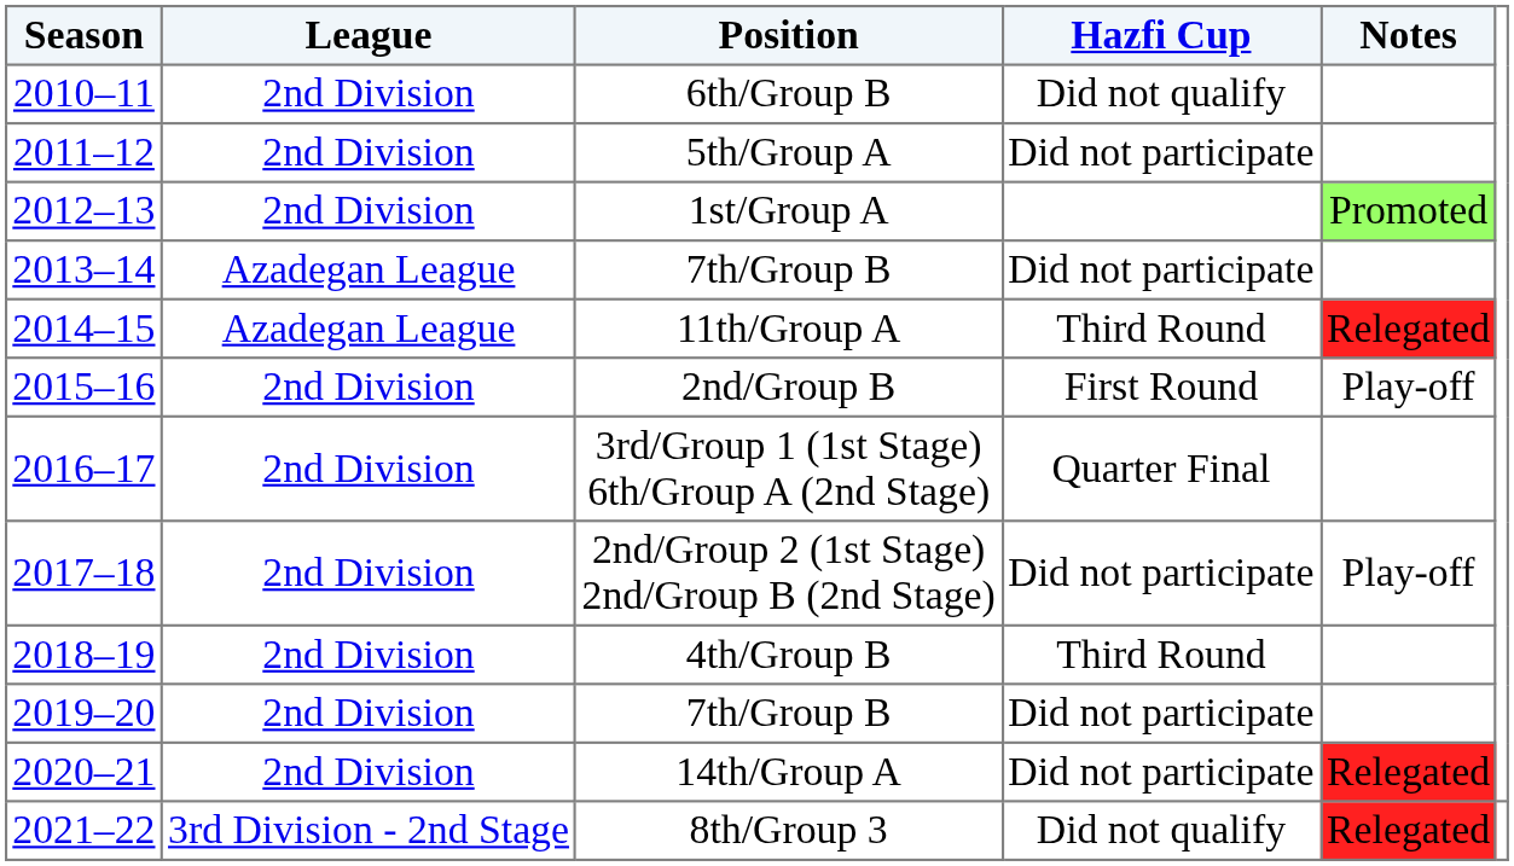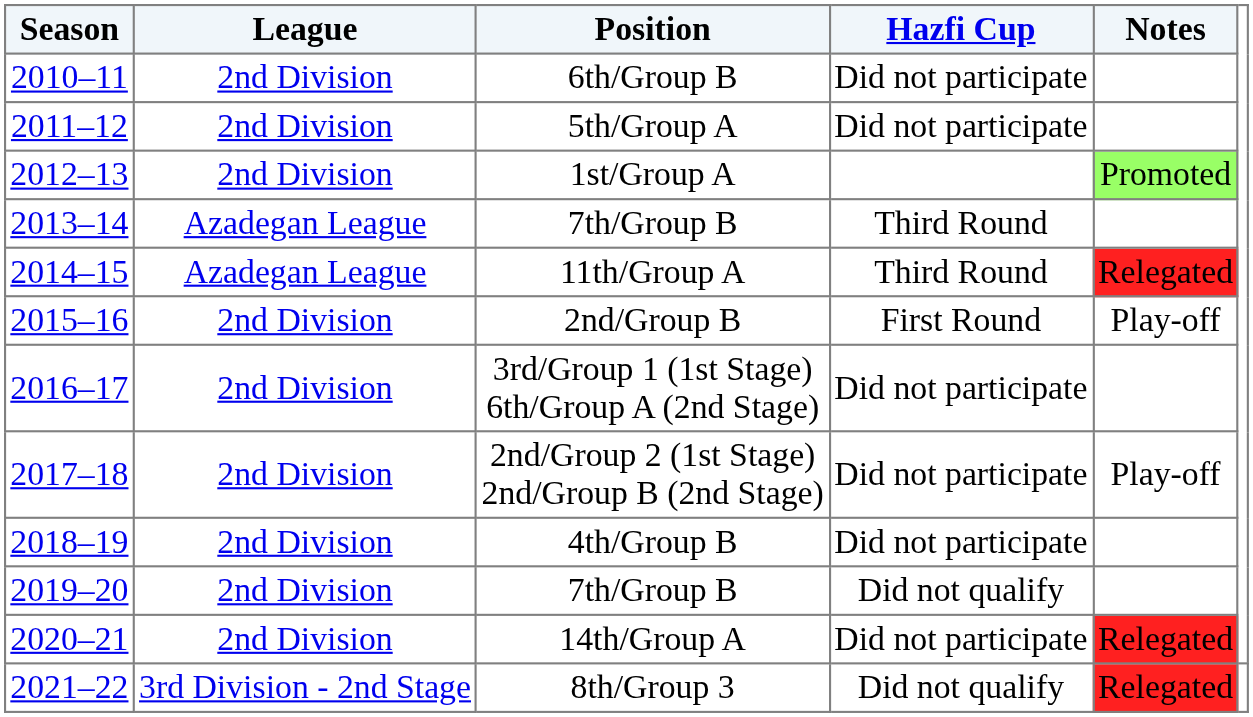 <table border="1" cellpadding="2" style="border-collapse:collapse; text-align:center; font-size:normal;">
 <tr style="background:#f0f6fa;">
 <th>Season</th>
 <th>League</th>
 <th>Position</th>
 <th><a href='#'>Hazfi Cup</a></th>
 <th>Notes</th>
 </tr>
 <tr>
 <td><a href='#'>2010–11</a></td>
 <td><a href='#'>2nd Division</a></td>
 <td>6th/Group B</td>
-<td>Did not qualify</td>
+<td>Did not participate</td>
 <td></td>
 </tr>
 <tr>
 <td><a href='#'>2011–12</a></td>
 <td><a href='#'>2nd Division</a></td>
 <td>5th/Group A</td>
 <td>Did not participate</td>
 <td></td>
 </tr>
 <tr>
 <td><a href='#'>2012–13</a></td>
 <td><a href='#'>2nd Division</a></td>
 <td>1st/Group A</td>
 <td></td>
 <td bgcolor=99FF66>Promoted</td>
 </tr>
 <tr>
 <td><a href='#'>2013–14</a></td>
 <td><a href='#'>Azadegan League</a></td>
 <td>7th/Group B</td>
-<td>Did not participate</td>
+<td>Third Round</td>
 <td></td>
 </tr>
 <tr>
 <td><a href='#'>2014–15</a></td>
 <td><a href='#'>Azadegan League</a></td>
 <td>11th/Group A</td>
 <td>Third Round</td>
 <td bgcolor=FF2020>Relegated</td>
 </tr>
 <tr>
 <td><a href='#'>2015–16</a></td>
 <td><a href='#'>2nd Division</a></td>
 <td>2nd/Group B</td>
 <td>First Round</td>
 <td>Play-off</td>
 </tr>
 <tr>
 <td><a href='#'>2016–17</a></td>
 <td><a href='#'>2nd Division</a></td>
 <td>3rd/Group 1 (1st Stage)<br>6th/Group A (2nd Stage)</td>
-<td>Quarter Final</td>
+<td>Did not participate</td>
 <td></td>
 </tr>
 <tr>
 <td><a href='#'>2017–18</a></td>
 <td><a href='#'>2nd Division</a></td>
 <td>2nd/Group 2 (1st Stage)<br>2nd/Group B (2nd Stage)</td>
 <td>Did not participate</td>
 <td>Play-off</td>
 </tr>
 <tr>
 <td><a href='#'>2018–19</a></td>
 <td><a href='#'>2nd Division</a></td>
 <td>4th/Group B</td>
-<td>Third Round</td>
+<td>Did not participate</td>
 <td></td>
 </tr>
 <tr>
 <td><a href='#'>2019–20</a></td>
 <td><a href='#'>2nd Division</a></td>
 <td>7th/Group B</td>
-<td>Did not participate</td>
+<td>Did not qualify</td>
 <td></td>
 </tr>
 <tr>
 <td><a href='#'>2020–21</a></td>
 <td><a href='#'>2nd Division</a></td>
 <td>14th/Group A</td>
 <td>Did not participate</td>
 <td bgcolor=FF2020>Relegated</td>
 </tr>
 <tr>
 <td><a href='#'>2021–22</a></td>
 <td><a href='#'>3rd Division - 2nd Stage</a></td>
 <td>8th/Group 3</td>
 <td>Did not qualify</td>
 <td bgcolor=FF2020>Relegated</td>
 <td></td>
 </tr>
 </table>
